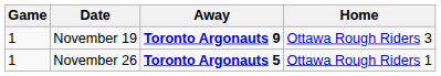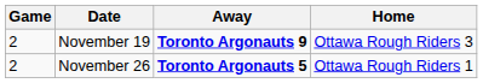 <table class="wikitable">
 <tr>
 <th>Game</th>
 <th>Date</th>
 <th>Away</th>
 <th>Home</th>
 </tr>
 <tr>
-<td>1</td>
+<td>2</td>
 <td>November 19</td>
 <td><strong><a href='#'>Toronto Argonauts</a> 9</strong></td>
 <td><a href='#'>Ottawa Rough Riders</a> 3</td>
 </tr>
 <tr>
-<td>1</td>
+<td>2</td>
 <td>November 26</td>
 <td><strong><a href='#'>Toronto Argonauts</a> 5</strong></td>
 <td><a href='#'>Ottawa Rough Riders</a> 1</td>
 </tr>
 </table>
